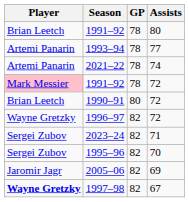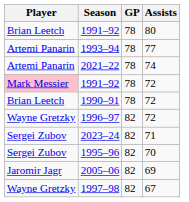 <table class="wikitable">
 <tr>
 <th>Player</th>
 <th>Season</th>
 <th>GP</th>
 <th>Assists</th>
 </tr>
 <tr>
 <td><a href='#'>Brian Leetch</a></td>
 <td><a href='#'>1991–92</a></td>
 <td>78</td>
 <td>80</td>
 </tr>
 <tr>
 <td><a href='#'>Artemi Panarin</a></td>
 <td><a href='#'>1993–94</a></td>
 <td>78</td>
 <td>77</td>
 </tr>
 <tr>
 <td><a href='#'>Artemi Panarin</a></td>
 <td><a href='#'>2021–22</a></td>
 <td>78</td>
 <td>74</td>
 </tr>
 <tr>
 <td style="background: pink;"><a href='#'>Mark Messier</a></td>
 <td><a href='#'>1991–92</a></td>
 <td>78</td>
 <td>72</td>
 </tr>
 <tr>
 <td><a href='#'>Brian Leetch</a></td>
 <td><a href='#'>1990–91</a></td>
-<td>80</td>
+<td>78</td>
 <td>72</td>
 </tr>
 <tr>
 <td><a href='#'>Wayne Gretzky</a></td>
 <td><a href='#'>1996–97</a></td>
 <td>82</td>
 <td>72</td>
 </tr>
 <tr>
 <td><a href='#'>Sergei Zubov</a></td>
 <td><a href='#'>2023–24</a></td>
 <td>82</td>
 <td>71</td>
 </tr>
 <tr>
 <td><a href='#'>Sergei Zubov</a></td>
 <td><a href='#'>1995–96</a></td>
 <td>82</td>
 <td>70</td>
 </tr>
 <tr>
 <td><a href='#'>Jaromir Jagr</a></td>
 <td><a href='#'>2005–06</a></td>
 <td>82</td>
 <td>69</td>
 </tr>
 <tr>
-<td><strong><a href='#'>Wayne Gretzky</a></strong></td>
+<td><a href='#'>Wayne Gretzky</a></td>
 <td><a href='#'>1997–98</a></td>
 <td>82</td>
 <td>67</td>
 </tr>
 </table>
